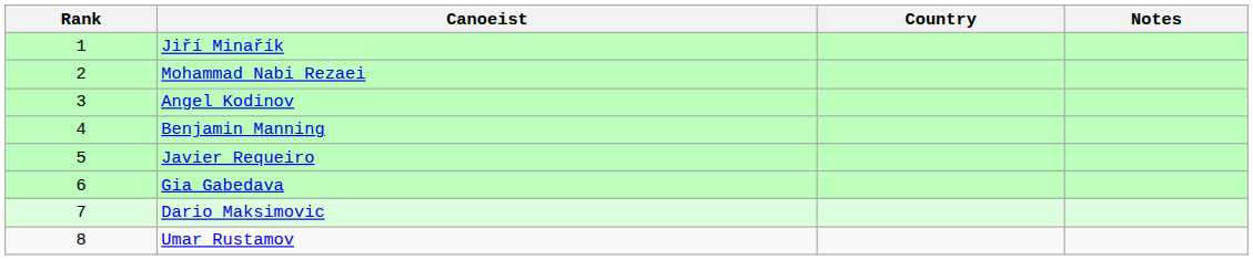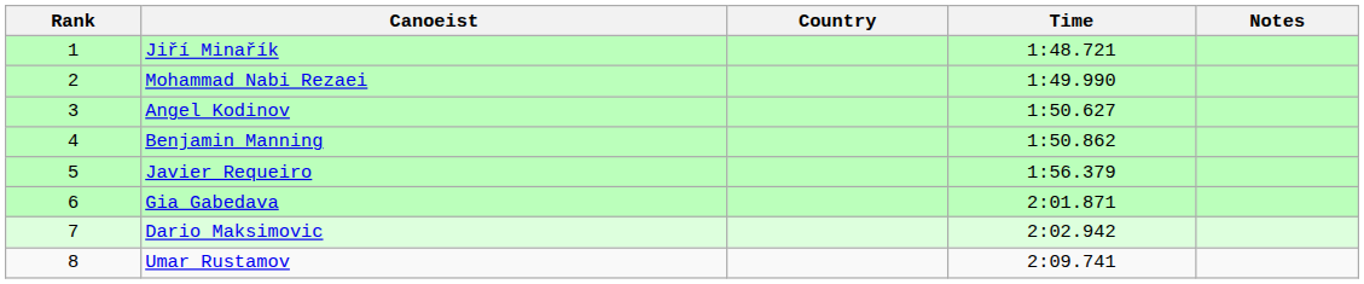 <table class="wikitable" style="text-align:center;width: 60%">
 <tr>
 <th>Rank</th>
 <th>Canoeist</th>
 <th>Country</th>
+<th>Time</th>
 <th>Notes</th>
 </tr>
 <tr bgcolor=bbffbb>
 <td>1</td>
 <td align="left"><a href='#'>Jiří Minařík</a></td>
 <td align="left"></td>
+<td>1:48.721</td>
 <td></td>
 </tr>
 <tr bgcolor=bbffbb>
 <td>2</td>
 <td align="left"><a href='#'>Mohammad Nabi Rezaei</a></td>
 <td align="left"></td>
+<td>1:49.990</td>
 <td></td>
 </tr>
 <tr bgcolor=bbffbb>
 <td>3</td>
 <td align="left"><a href='#'>Angel Kodinov</a></td>
 <td align="left"></td>
+<td>1:50.627</td>
 <td></td>
 </tr>
 <tr bgcolor=bbffbb>
 <td>4</td>
 <td align="left"><a href='#'>Benjamin Manning</a></td>
 <td align="left"></td>
+<td>1:50.862</td>
 <td></td>
 </tr>
 <tr bgcolor=bbffbb>
 <td>5</td>
 <td align="left"><a href='#'>Javier Requeiro</a></td>
 <td align="left"></td>
+<td>1:56.379</td>
 <td></td>
 </tr>
 <tr bgcolor=bbffbb>
 <td>6</td>
 <td align="left"><a href='#'>Gia Gabedava</a></td>
 <td align="left"></td>
+<td>2:01.871</td>
 <td></td>
 </tr>
 <tr bgcolor=ddffdd>
 <td>7</td>
 <td align="left"><a href='#'>Dario Maksimovic</a></td>
 <td align="left"></td>
+<td>2:02.942</td>
 <td></td>
 </tr>
 <tr>
 <td>8</td>
 <td align="left"><a href='#'>Umar Rustamov</a></td>
 <td align="left"></td>
+<td>2:09.741</td>
 <td></td>
 </tr>
 </table>
